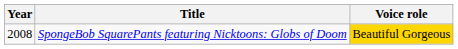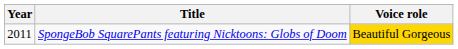 <table class="wikitable">
 <tr>
 <th>Year</th>
 <th>Title</th>
 <th>Voice role</th>
 </tr>
 <tr>
-<td>2008</td>
+<td>2011</td>
 <td><em><a href='#'>SpongeBob SquarePants featuring Nicktoons: Globs of Doom</a></em></td>
 <td style="background: gold;">Beautiful Gorgeous</td>
 </tr>
 </table>
